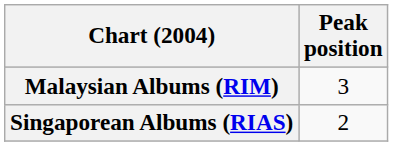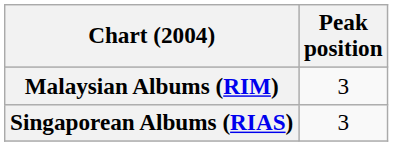 <table class="wikitable plainrowheaders sortable">
 <tr>
 <th>Chart (2004)</th>
 <th>Peak<br>position</th>
 </tr>
 <tr>
 <th scope="row">Malaysian Albums (<a href='#'>RIM</a>)</th>
 <td align="center">3</td>
 </tr>
 <tr>
 <th scope="row">Singaporean Albums (<a href='#'>RIAS</a>)</th>
-<td align="center">2</td>
+<td align="center">3</td>
 </tr>
 </table>
